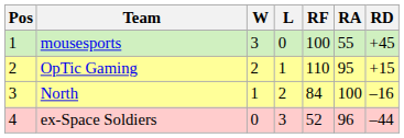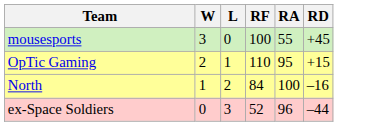 <table class="wikitable style="text-align: center">
 <tr>
-<th width="20">Pos</th>
 <th width="200">Team</th>
 <th width="20">W</th>
 <th width="20">L</th>
 <th width="20">RF</th>
 <th width="20">RA</th>
 <th width="20">RD</th>
 </tr>
 <tr style="background: #D0F0C0;">
-<td>1</td>
 <td><a href='#'>mousesports</a></td>
 <td>3</td>
 <td>0</td>
 <td>100</td>
 <td>55</td>
 <td>+45</td>
 </tr>
 <tr style="background: #FFFF99;">
-<td>2</td>
 <td><a href='#'>OpTic Gaming</a></td>
 <td>2</td>
 <td>1</td>
 <td>110</td>
 <td>95</td>
 <td>+15</td>
 </tr>
 <tr style="background: #FFFF99;">
-<td>3</td>
 <td><a href='#'>North</a></td>
 <td>1</td>
 <td>2</td>
 <td>84</td>
 <td>100</td>
 <td>–16</td>
 </tr>
 <tr style="background: #FFCCCC;">
-<td>4</td>
 <td>ex-Space Soldiers</td>
 <td>0</td>
 <td>3</td>
 <td>52</td>
 <td>96</td>
 <td>–44</td>
 </tr>
 </table>
